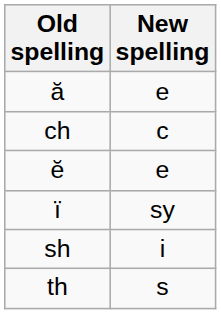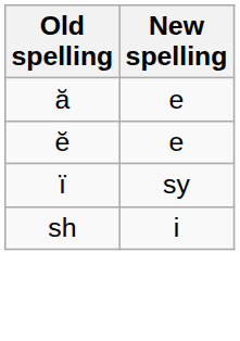 <table class="wikitable">
 <tr>
 <th>Old<br>spelling</th>
 <th>New<br>spelling</th>
 </tr>
 <tr align="center">
 <td>ă</td>
 <td>e</td>
-</tr>
-<tr align="center">
-<td>ch</td>
-<td>c</td>
 </tr>
 <tr align="center">
 <td>ĕ</td>
 <td>e</td>
 </tr>
 <tr align="center">
 <td>ï</td>
 <td>sy</td>
 </tr>
 <tr align="center">
 <td>sh</td>
 <td>i</td>
 </tr>
-<tr align="center">
-<td>th</td>
-<td>s</td>
-</tr>
 </table>
